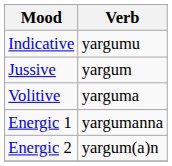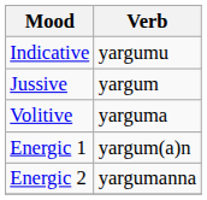 <table class="wikitable" border="1">
 <tr>
 <th>Mood</th>
 <th>Verb</th>
 </tr>
 <tr>
 <td><a href='#'>Indicative</a></td>
 <td>yargumu</td>
 </tr>
 <tr>
 <td><a href='#'>Jussive</a></td>
 <td>yargum</td>
 </tr>
 <tr>
 <td><a href='#'>Volitive</a></td>
 <td>yarguma</td>
 </tr>
 <tr>
 <td><a href='#'>Energic</a> 1</td>
-<td>yargumanna</td>
+<td>yargum(a)n</td>
 </tr>
 <tr>
 <td><a href='#'>Energic</a> 2</td>
-<td>yargum(a)n</td>
+<td>yargumanna</td>
 </tr>
 <tr>
 </tr>
 </table>
